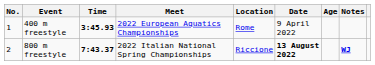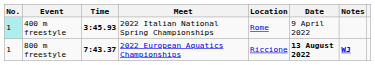 <table class="wikitable">
 <tr>
 <th>No.</th>
 <th>Event</th>
 <th>Time</th>
 <th>Meet</th>
 <th>Location</th>
 <th>Date</th>
-<th>Age</th>
 <th>Notes</th>
 <th></th>
 </tr>
 <tr>
-<td>1</td>
+<td style="background: paleturquoise;">1</td>
 <td>400 m freestyle</td>
 <td style="text-align:center;"><strong>3:45.93</strong></td>
-<td><a href='#'>2022 European Aquatics Championships</a></td>
+<td>2022 Italian National Spring Championships</td>
 <td><a href='#'>Rome</a></td>
 <td>9 April 2022</td>
-<td style="text-align:center;"></td>
 <td></td>
 <td style="text-align:center;"></td>
 </tr>
 <tr>
-<td>2</td>
+<td>1</td>
 <td>800 m freestyle</td>
 <td style="text-align:center;"><strong>7:43.37</strong></td>
-<td>2022 Italian National Spring Championships</td>
+<td><a href='#'>2022 European Aquatics Championships</a></td>
 <td><a href='#'>Riccione</a></td>
 <td><strong>13 August 2022</strong></td>
-<td style="text-align:center;"></td>
 <td><strong><a href='#'>WJ</a></strong></td>
 <td style="text-align:center;"></td>
 </tr>
 </table>
